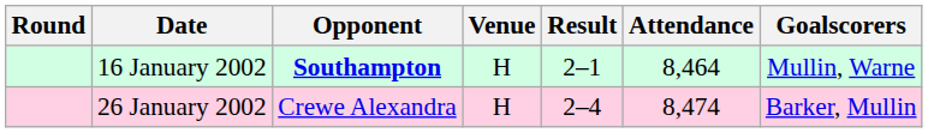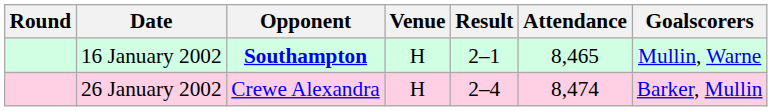 <table class="wikitable sortable" style="text-align:center">
 <tr>
 <th>Round</th>
 <th>Date</th>
 <th>Opponent</th>
 <th>Venue</th>
 <th>Result</th>
 <th>Attendance</th>
 <th>Goalscorers</th>
 </tr>
 <tr style="background-color: #d0ffe3;">
 <td></td>
 <td>16 January 2002</td>
 <td><strong><a href='#'>Southampton</a></strong></td>
 <td>H</td>
 <td>2–1</td>
-<td>8,464</td>
+<td>8,465</td>
 <td><a href='#'>Mullin</a>, <a href='#'>Warne</a></td>
 </tr>
 <tr style="background-color: #ffd0e3;">
 <td></td>
 <td>26 January 2002</td>
 <td><a href='#'>Crewe Alexandra</a></td>
 <td>H</td>
 <td>2–4</td>
 <td>8,474</td>
 <td><a href='#'>Barker</a>, <a href='#'>Mullin</a></td>
 </tr>
 </table>
